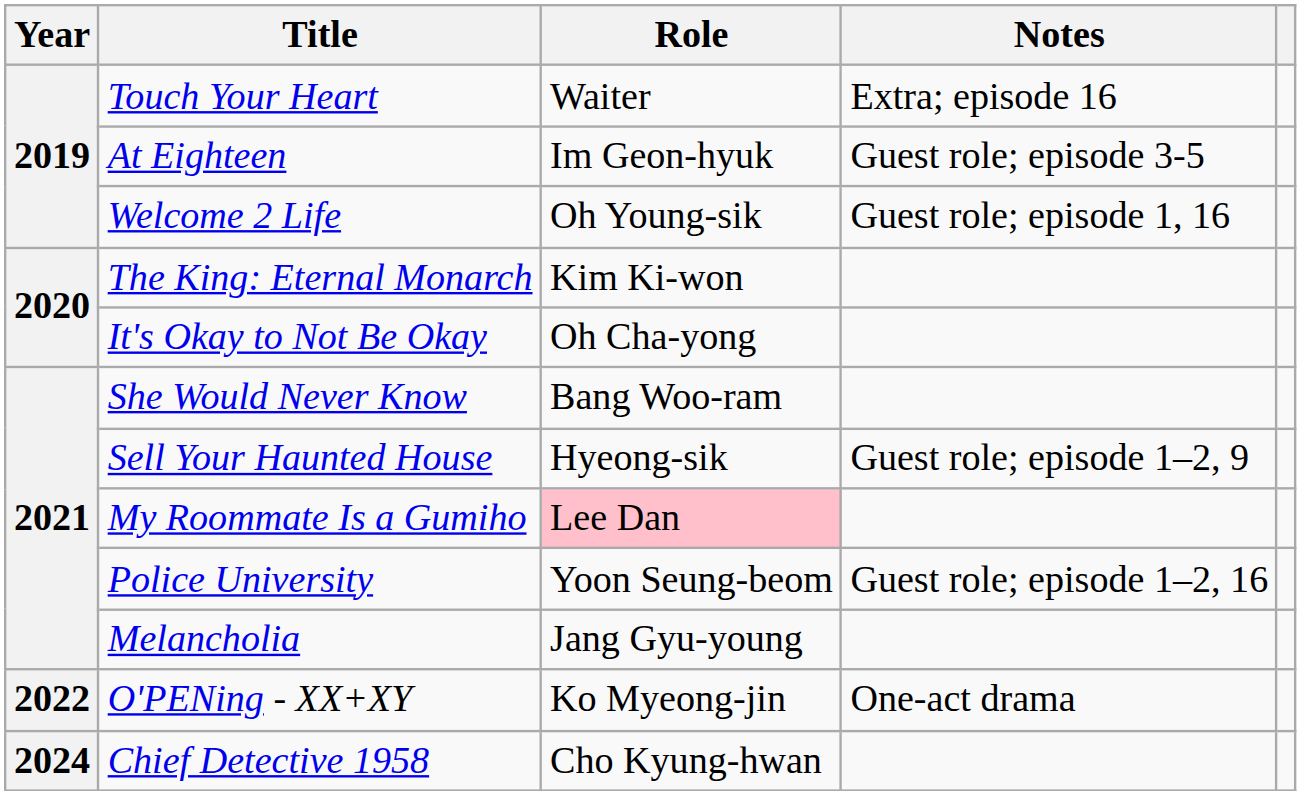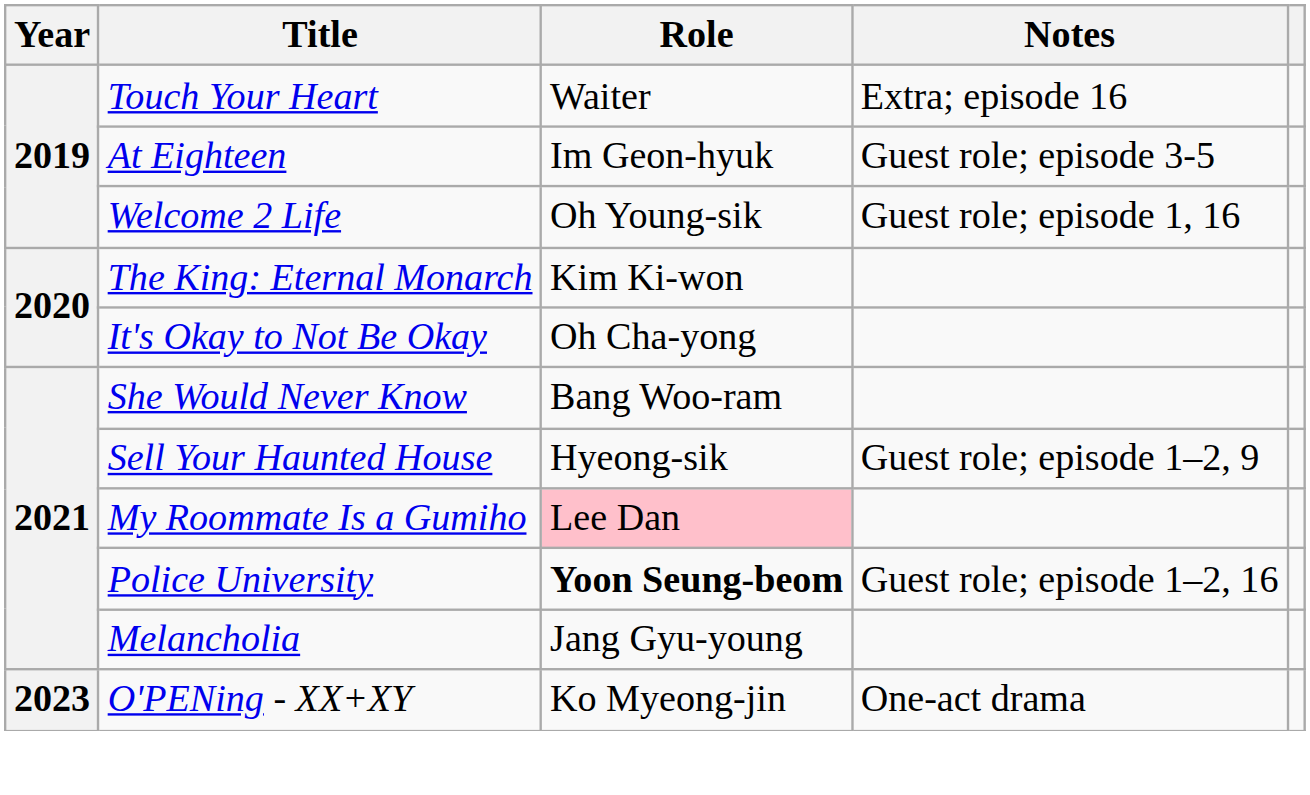 <table class="wikitable plainrowheaders sortable">
 <tr>
 <th scope="col">Year</th>
 <th scope="col">Title</th>
 <th scope="col">Role</th>
 <th scope="col">Notes</th>
 <th scope="col" class="unsortable"></th>
 </tr>
 <tr>
 <th scope="row" rowspan="3">2019</th>
 <td><em><a href='#'>Touch Your Heart</a></em></td>
 <td>Waiter</td>
 <td>Extra; episode 16</td>
 <td style="text-align:center"></td>
 </tr>
 <tr>
 <td><em><a href='#'>At Eighteen</a></em></td>
 <td>Im Geon-hyuk</td>
 <td>Guest role; episode 3-5</td>
 <td style="text-align:center"></td>
 </tr>
 <tr>
 <td><em><a href='#'>Welcome 2 Life</a></em></td>
 <td>Oh Young-sik</td>
 <td>Guest role; episode 1, 16</td>
 <td style="text-align:center"></td>
 </tr>
 <tr>
 <th scope="row" rowspan="2">2020</th>
 <td><em><a href='#'>The King: Eternal Monarch</a></em></td>
 <td>Kim Ki-won</td>
 <td></td>
 <td style="text-align:center"></td>
 </tr>
 <tr>
 <td><em><a href='#'>It's Okay to Not Be Okay</a></em></td>
 <td>Oh Cha-yong</td>
 <td></td>
 <td style="text-align:center"></td>
 </tr>
 <tr>
 <th scope="row" rowspan="5">2021</th>
 <td><em><a href='#'>She Would Never Know</a></em></td>
 <td>Bang Woo-ram</td>
 <td></td>
 <td style="text-align:center"></td>
 </tr>
 <tr>
 <td><em><a href='#'>Sell Your Haunted House</a></em></td>
 <td>Hyeong-sik</td>
 <td>Guest role; episode 1–2, 9</td>
 <td style="text-align:center"></td>
 </tr>
 <tr>
 <td><em><a href='#'>My Roommate Is a Gumiho</a></em></td>
 <td style="background: pink;">Lee Dan</td>
 <td></td>
 <td style="text-align:center"></td>
 </tr>
 <tr>
 <td><em><a href='#'>Police University</a></em></td>
-<td>Yoon Seung-beom</td>
+<td><strong>Yoon Seung-beom</strong></td>
 <td>Guest role; episode 1–2, 16</td>
 <td style="text-align:center"></td>
 </tr>
 <tr>
 <td><em><a href='#'>Melancholia</a></em></td>
 <td>Jang Gyu-young</td>
 <td></td>
 <td style="text-align:center"></td>
 </tr>
 <tr>
-<th scope="row">2022</th>
+<th scope="row">2023</th>
 <td><em><a href='#'>O'PENing</a> - XX+XY</em></td>
 <td>Ko Myeong-jin</td>
 <td>One-act drama</td>
 <td style="text-align:center"></td>
 </tr>
-<tr>
-<th scope="row">2024</th>
-<td><em><a href='#'>Chief Detective 1958</a></em></td>
-<td>Cho Kyung-hwan</td>
-<td></td>
-<td style="text-align:center"></td>
-</tr>
 </table>
